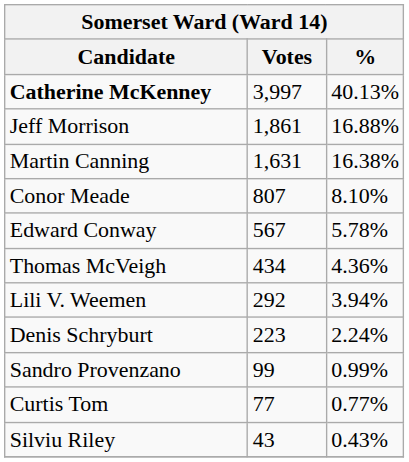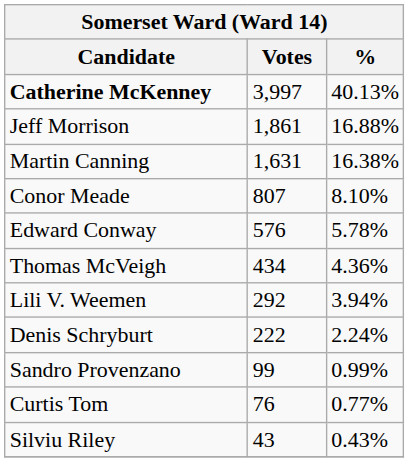 <table class="wikitable">
 <tr>
 <th colspan="3">Somerset Ward (Ward 14)</th>
 </tr>
 <tr>
 <th style="width: 170px">Candidate</th>
 <th style="width: 50px">Votes</th>
 <th style="width: 40px">%</th>
 </tr>
 <tr>
 <td><strong>Catherine McKenney</strong></td>
 <td>3,997</td>
 <td>40.13%</td>
 </tr>
 <tr>
 <td>Jeff Morrison</td>
 <td>1,861</td>
 <td>16.88%</td>
 </tr>
 <tr>
 <td>Martin Canning</td>
 <td>1,631</td>
 <td>16.38%</td>
 </tr>
 <tr>
 <td>Conor Meade</td>
 <td>807</td>
 <td>8.10%</td>
 </tr>
 <tr>
 <td>Edward Conway</td>
-<td>567</td>
+<td>576</td>
 <td>5.78%</td>
 </tr>
 <tr>
 <td>Thomas McVeigh</td>
 <td>434</td>
 <td>4.36%</td>
 </tr>
 <tr>
 <td>Lili V. Weemen</td>
 <td>292</td>
 <td>3.94%</td>
 </tr>
 <tr>
 <td>Denis Schryburt</td>
-<td>223</td>
+<td>222</td>
 <td>2.24%</td>
 </tr>
 <tr>
 <td>Sandro Provenzano</td>
 <td>99</td>
 <td>0.99%</td>
 </tr>
 <tr>
 <td>Curtis Tom</td>
-<td>77</td>
+<td>76</td>
 <td>0.77%</td>
 </tr>
 <tr>
 <td>Silviu Riley</td>
 <td>43</td>
 <td>0.43%</td>
 </tr>
 <tr>
 </tr>
 </table>
